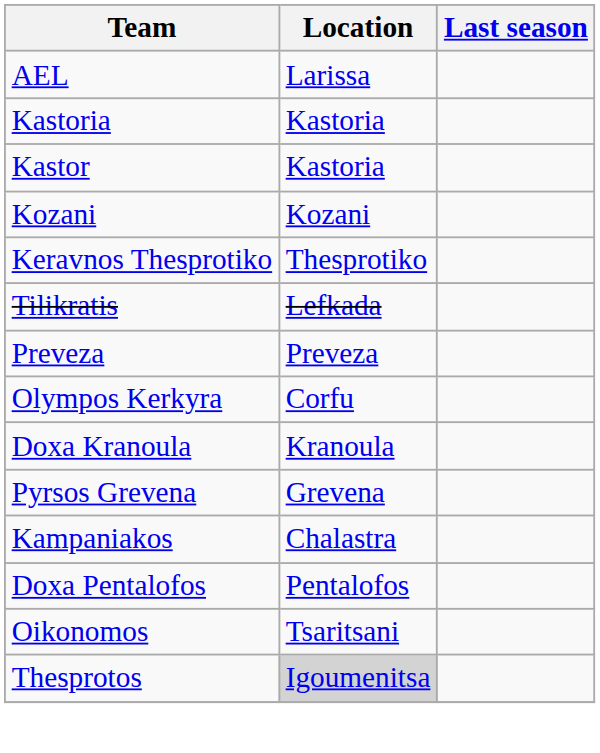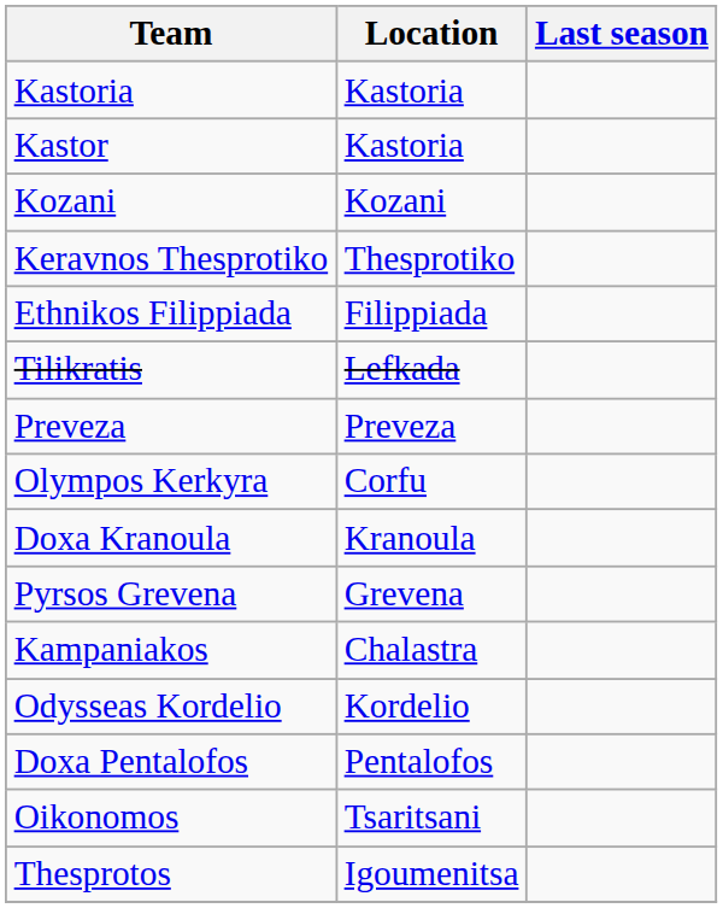 <table class="wikitable sortable">
 <tr>
 <th>Team</th>
 <th>Location</th>
 <th><a href='#'>Last season</a></th>
-</tr>
-<tr>
-<td><a href='#'>AEL</a></td>
-<td><a href='#'>Larissa</a></td>
-<td></td>
 </tr>
 <tr>
 <td><a href='#'>Kastoria</a></td>
 <td><a href='#'>Kastoria</a></td>
 <td></td>
 </tr>
 <tr>
 <td><a href='#'>Kastor</a></td>
 <td><a href='#'>Kastoria</a></td>
 <td></td>
 </tr>
 <tr>
 <td><a href='#'>Kozani</a></td>
 <td><a href='#'>Kozani</a></td>
 <td></td>
 </tr>
 <tr>
 <td><a href='#'>Keravnos Thesprotiko</a></td>
 <td><a href='#'>Thesprotiko</a></td>
+<td></td>
+</tr>
+<tr>
+<td><a href='#'>Ethnikos Filippiada</a></td>
+<td><a href='#'>Filippiada</a></td>
 <td></td>
 </tr>
 <tr>
 <td><s><a href='#'>Tilikratis</a></s></td>
 <td><s><a href='#'>Lefkada</a> </s></td>
 <td><s></s></td>
 </tr>
 <tr>
 <td><a href='#'>Preveza</a></td>
 <td><a href='#'>Preveza</a></td>
 <td></td>
 </tr>
 <tr>
 <td><a href='#'>Olympos Kerkyra</a></td>
 <td><a href='#'>Corfu</a></td>
 <td></td>
 </tr>
 <tr>
 <td><a href='#'>Doxa Kranoula</a></td>
 <td><a href='#'>Kranoula</a></td>
 <td></td>
 </tr>
 <tr>
 <td><a href='#'>Pyrsos Grevena</a></td>
 <td><a href='#'>Grevena</a></td>
 <td></td>
 </tr>
 <tr>
 <td><a href='#'>Kampaniakos</a></td>
 <td><a href='#'>Chalastra</a></td>
 <td></td>
 </tr>
 <tr>
+<td><a href='#'>Odysseas Kordelio</a></td>
+<td><a href='#'>Kordelio</a></td>
+<td></td>
+</tr>
+<tr>
 <td><a href='#'>Doxa Pentalofos</a></td>
 <td><a href='#'>Pentalofos</a></td>
 <td></td>
 </tr>
 <tr>
 <td><a href='#'>Oikonomos</a></td>
 <td><a href='#'>Tsaritsani</a></td>
 <td></td>
 </tr>
 <tr>
 <td><a href='#'>Thesprotos</a></td>
-<td style="background: lightgrey;"><a href='#'>Igoumenitsa</a></td>
+<td><a href='#'>Igoumenitsa</a></td>
 <td></td>
 </tr>
 <tr>
 </tr>
 </table>
